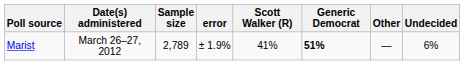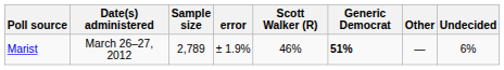 <table class="wikitable">
 <tr valign= bottom>
 <th>Poll source</th>
 <th style="width:135px;">Date(s)<br>administered</th>
 <th class=small>Sample<br>size</th>
 <th><br>error</th>
 <th style="width:100px;">Scott<br>Walker (R)</th>
 <th style="width:100px;">Generic Democrat</th>
 <th>Other</th>
 <th>Undecided</th>
 </tr>
 <tr>
 <td><a href='#'>Marist</a></td>
 <td align=center>March 26–27, 2012</td>
 <td align=center>2,789</td>
 <td align=center>± 1.9%</td>
-<td align=center>41%</td>
+<td align=center>46%</td>
 <td><strong>51%</strong></td>
 <td align=center>—</td>
 <td align=center>6%</td>
 </tr>
 </table>
